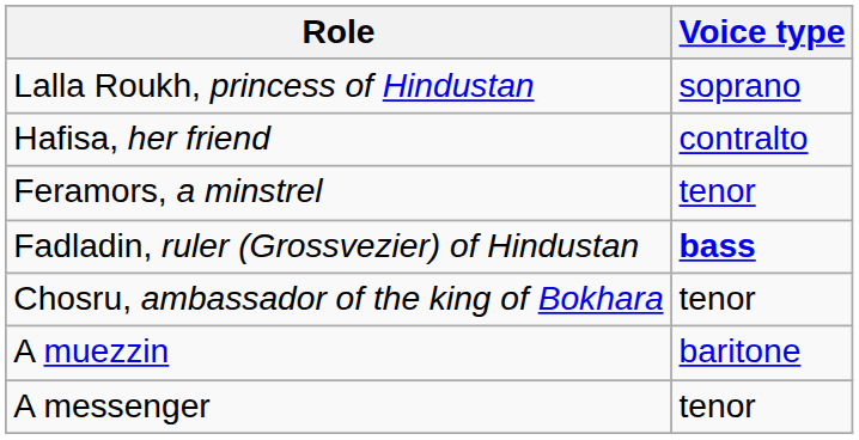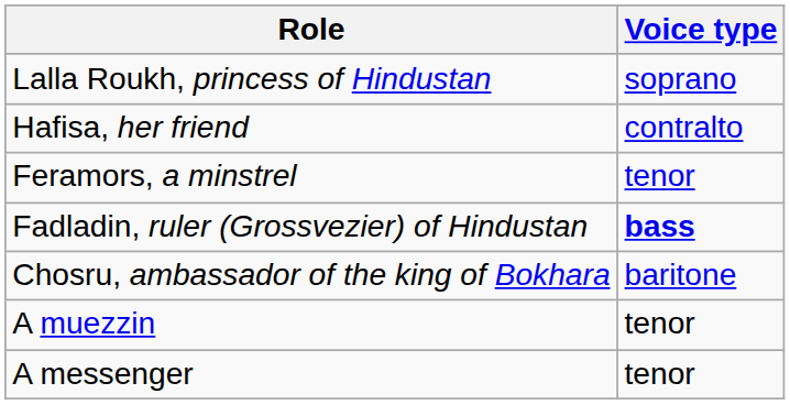 <table class="wikitable">
 <tr>
 <th>Role</th>
 <th><a href='#'>Voice type</a></th>
 </tr>
 <tr>
 <td>Lalla Roukh, <em>princess of <a href='#'>Hindustan</a></em></td>
 <td><a href='#'>soprano</a></td>
 </tr>
 <tr>
 <td>Hafisa, <em>her friend</em></td>
 <td><a href='#'>contralto</a></td>
 </tr>
 <tr>
 <td>Feramors, <em>a minstrel</em></td>
 <td><a href='#'>tenor</a></td>
 </tr>
 <tr>
 <td>Fadladin, <em>ruler (Grossvezier) of Hindustan</em></td>
 <td><strong><a href='#'>bass</a></strong></td>
 </tr>
 <tr>
 <td>Chosru, <em>ambassador of the king of <a href='#'>Bokhara</a></em></td>
-<td>tenor</td>
+<td><a href='#'>baritone</a></td>
 </tr>
 <tr>
 <td>A <a href='#'>muezzin</a></td>
-<td><a href='#'>baritone</a></td>
+<td>tenor</td>
 </tr>
 <tr>
 <td>A messenger</td>
 <td>tenor</td>
 </tr>
 </table>
